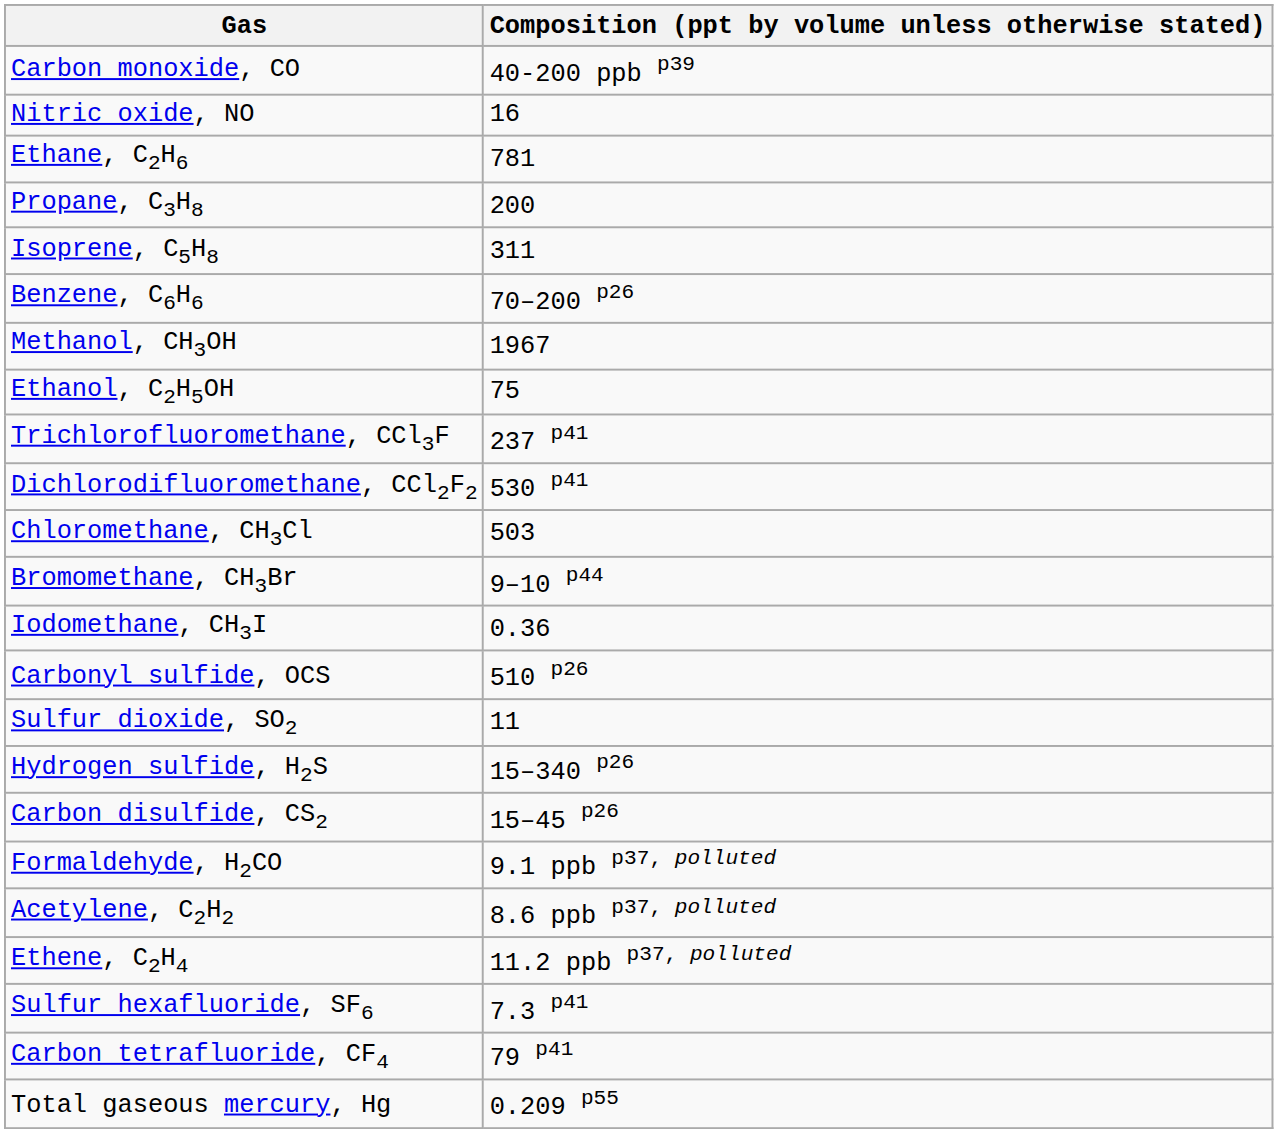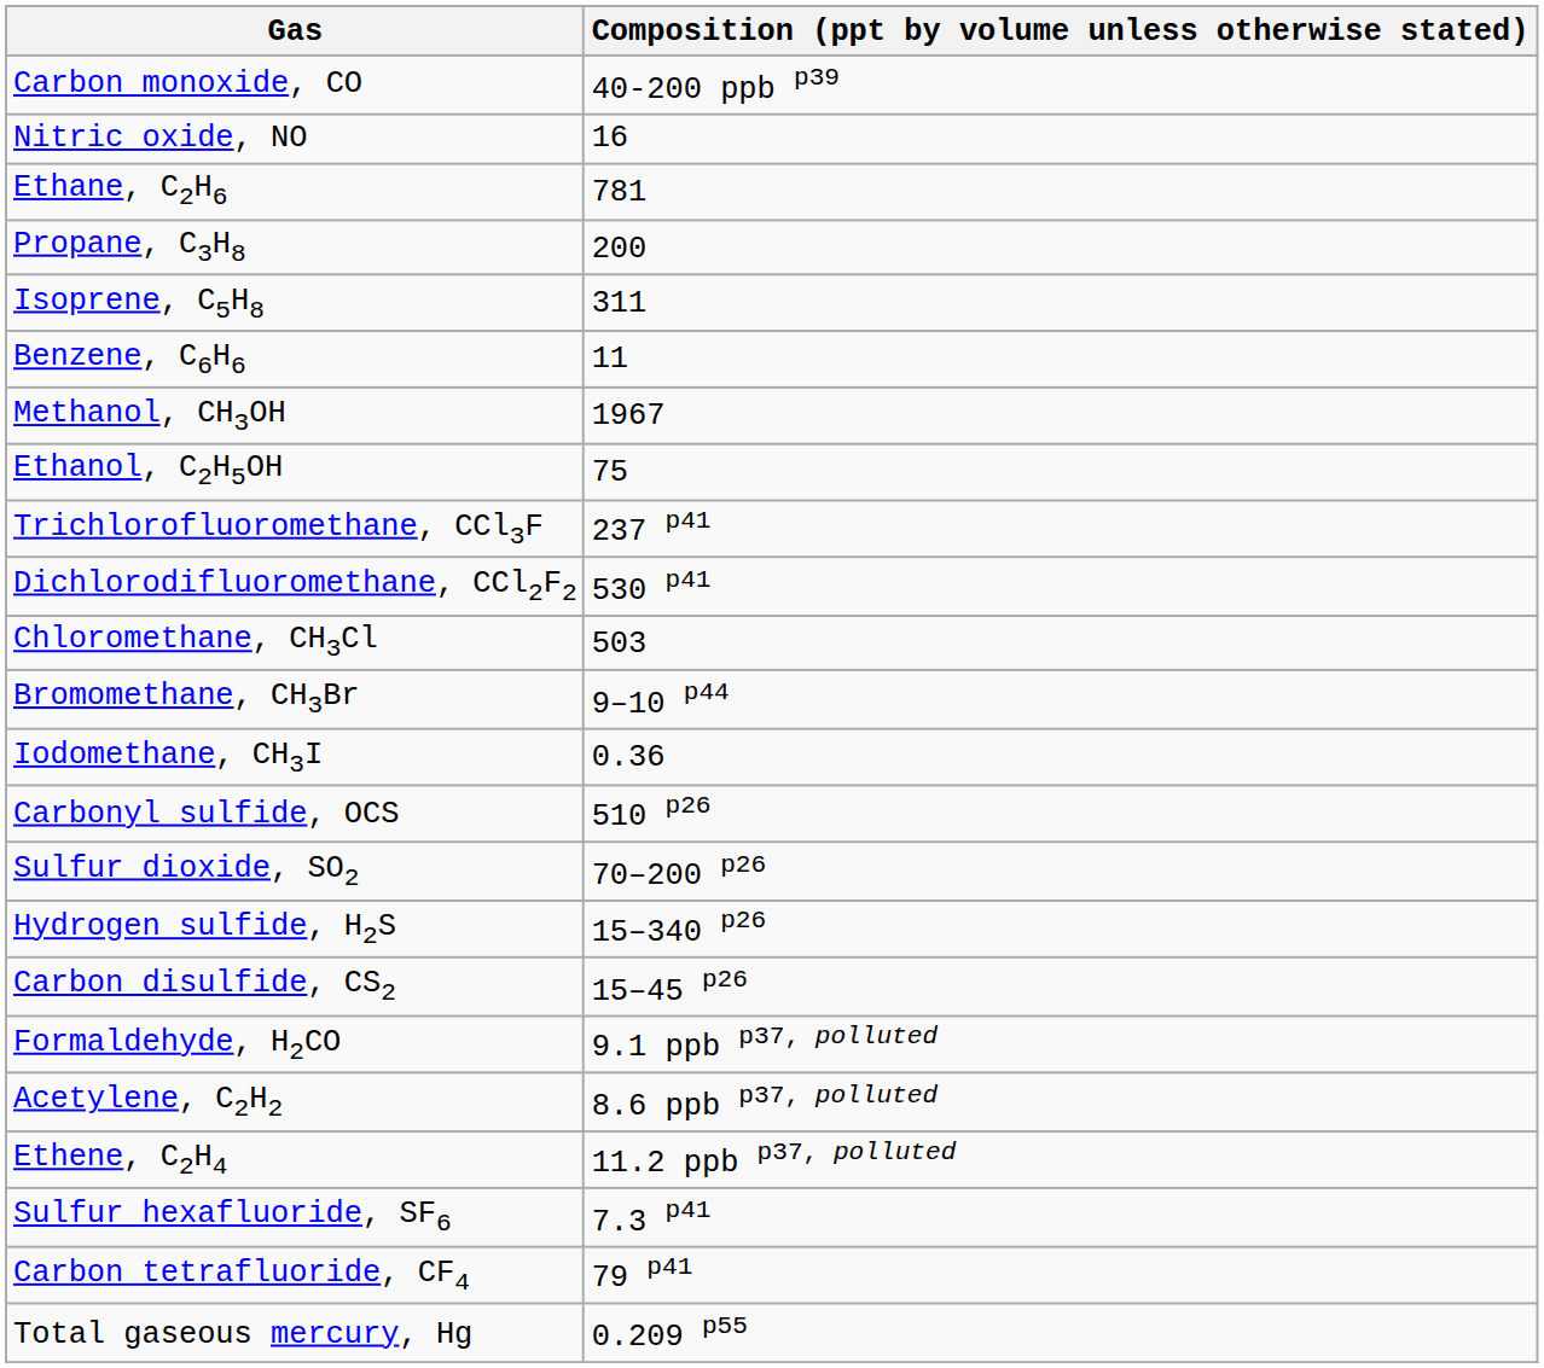 <table class="wikitable">
 <tr>
 <th>Gas</th>
 <th>Composition (ppt by volume unless otherwise stated)</th>
 </tr>
 <tr>
 <td><a href='#'>Carbon monoxide</a>, CO</td>
 <td>40-200 ppb <sup>p39</sup></td>
 </tr>
 <tr>
 <td><a href='#'>Nitric oxide</a>, NO</td>
 <td>16</td>
 </tr>
 <tr>
 <td><a href='#'>Ethane</a>, C<sub>2</sub>H<sub>6</sub></td>
 <td>781</td>
 </tr>
 <tr>
 <td><a href='#'>Propane</a>, C<sub>3</sub>H<sub>8</sub></td>
 <td>200</td>
 </tr>
 <tr>
 <td><a href='#'>Isoprene</a>, C<sub>5</sub>H<sub>8</sub></td>
 <td>311</td>
 </tr>
 <tr>
 <td><a href='#'>Benzene</a>, C<sub>6</sub>H<sub>6</sub></td>
-<td>70–200 <sup>p26</sup></td>
+<td>11</td>
 </tr>
 <tr>
 <td><a href='#'>Methanol</a>, CH<sub>3</sub>OH</td>
 <td>1967</td>
 </tr>
 <tr>
 <td><a href='#'>Ethanol</a>, C<sub>2</sub>H<sub>5</sub>OH</td>
 <td>75</td>
 </tr>
 <tr>
 <td><a href='#'>Trichlorofluoromethane</a>, CCl<sub>3</sub>F</td>
 <td>237 <sup>p41</sup></td>
 </tr>
 <tr>
 <td><a href='#'>Dichlorodifluoromethane</a>, CCl<sub>2</sub>F<sub>2</sub></td>
 <td>530 <sup>p41</sup></td>
 </tr>
 <tr>
 <td><a href='#'>Chloromethane</a>, CH<sub>3</sub>Cl</td>
 <td>503</td>
 </tr>
 <tr>
 <td><a href='#'>Bromomethane</a>, CH<sub>3</sub>Br</td>
 <td>9–10 <sup>p44</sup></td>
 </tr>
 <tr>
 <td><a href='#'>Iodomethane</a>, CH<sub>3</sub>I</td>
 <td>0.36</td>
 </tr>
 <tr>
 <td><a href='#'>Carbonyl sulfide</a>, OCS</td>
 <td>510 <sup>p26</sup></td>
 </tr>
 <tr>
 <td><a href='#'>Sulfur dioxide</a>, SO<sub>2</sub></td>
-<td>11</td>
+<td>70–200 <sup>p26</sup></td>
 </tr>
 <tr>
 <td><a href='#'>Hydrogen sulfide</a>, H<sub>2</sub>S</td>
 <td>15–340 <sup>p26</sup></td>
 </tr>
 <tr>
 <td><a href='#'>Carbon disulfide</a>, CS<sub>2</sub></td>
 <td>15–45 <sup>p26</sup></td>
 </tr>
 <tr>
 <td><a href='#'>Formaldehyde</a>, H<sub>2</sub>CO</td>
 <td>9.1 ppb <sup>p37, <em>polluted</em></sup> <em></em></td>
 </tr>
 <tr>
 <td><a href='#'>Acetylene</a>, C<sub>2</sub>H<sub>2</sub></td>
 <td>8.6 ppb <sup>p37, <em>polluted</em></sup> <em></em></td>
 </tr>
 <tr>
 <td><a href='#'>Ethene</a>, C<sub>2</sub>H<sub>4</sub></td>
 <td>11.2 ppb <sup>p37, <em>polluted</em></sup> <em></em></td>
 </tr>
 <tr>
 <td><a href='#'>Sulfur hexafluoride</a>, SF<sub>6</sub></td>
 <td>7.3 <sup>p41</sup></td>
 </tr>
 <tr>
 <td><a href='#'>Carbon tetrafluoride</a>, CF<sub>4</sub></td>
 <td>79 <sup>p41</sup></td>
 </tr>
 <tr>
 <td>Total gaseous <a href='#'>mercury</a>, Hg</td>
 <td>0.209 <sup>p55</sup></td>
 </tr>
 </table>
